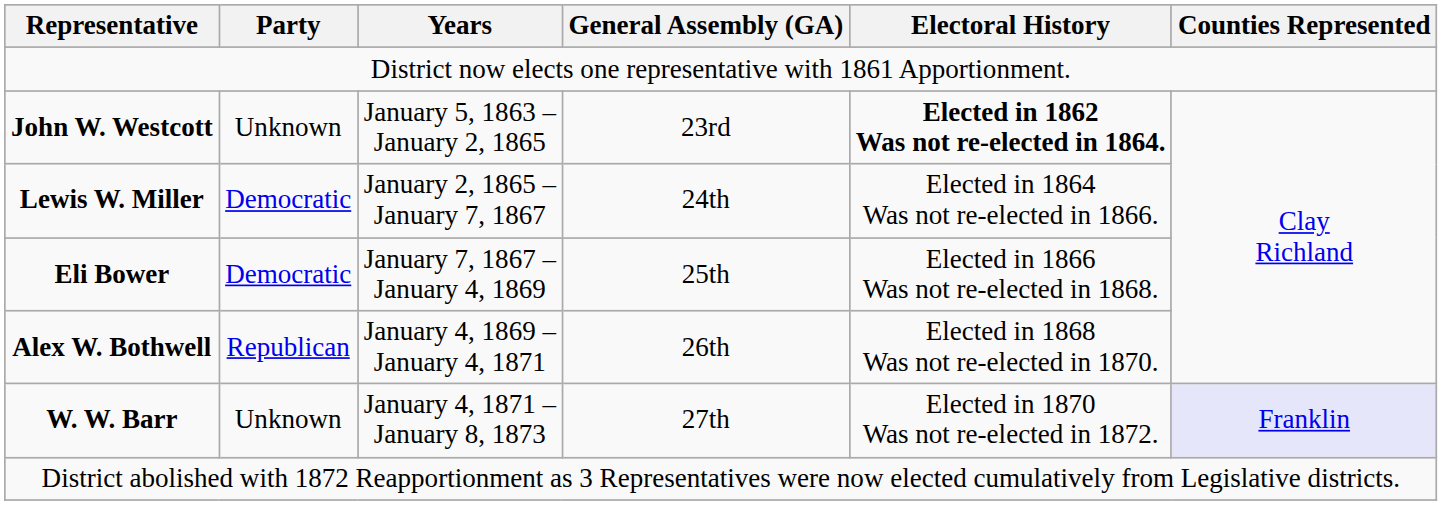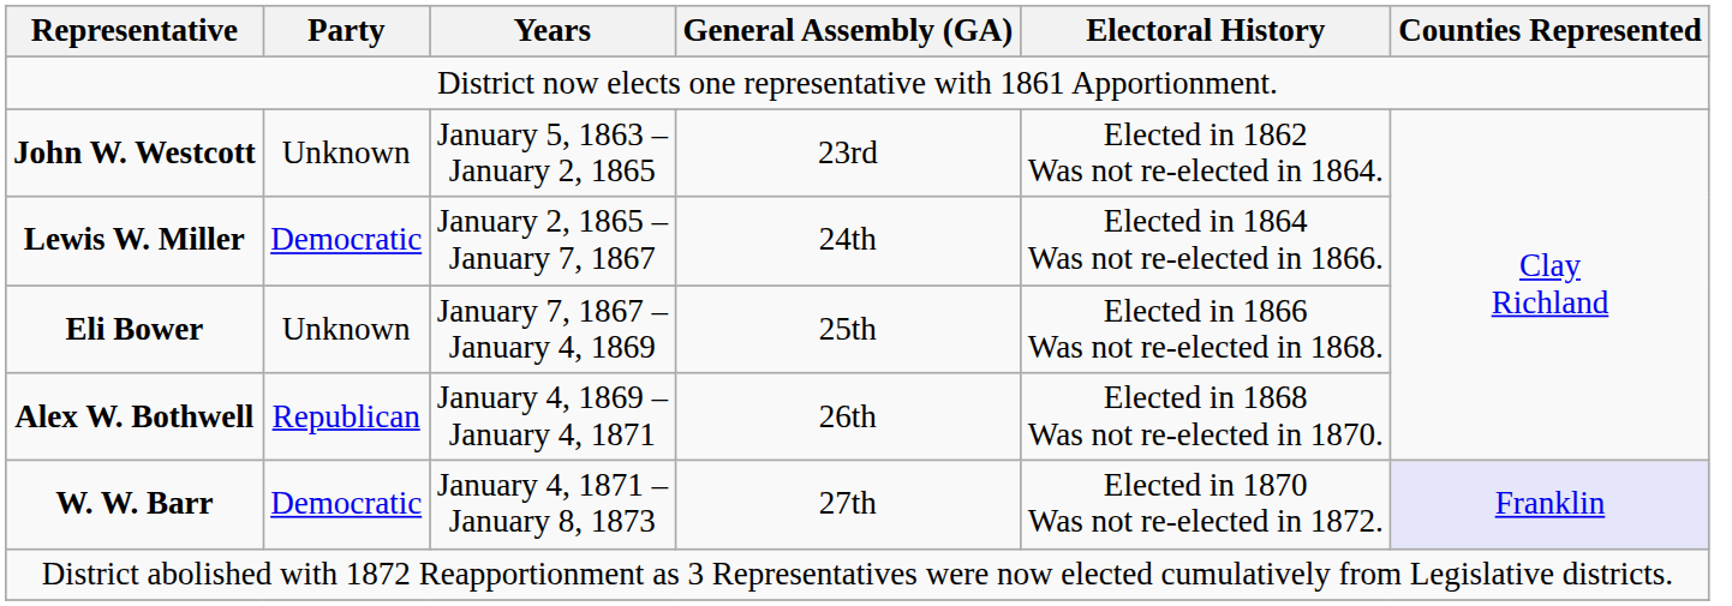 <table class="wikitable" style="text-align:center">
 <tr>
 <th>Representative</th>
 <th>Party</th>
 <th>Years</th>
 <th>General Assembly (GA)</th>
 <th>Electoral History</th>
 <th>Counties Represented</th>
 </tr>
 <tr>
 <td colspan=6>District now elects one representative with 1861 Apportionment.</td>
 </tr>
 <tr>
 <td><strong>John W. Westcott</strong></td>
 <td>Unknown</td>
 <td>January 5, 1863 –<br>January 2, 1865</td>
 <td>23rd</td>
-<td><strong>Elected in 1862<br>Was not re-elected in 1864.</strong></td>
+<td>Elected in 1862<br>Was not re-elected in 1864.</td>
 <td rowspan=4><a href='#'>Clay</a><br><a href='#'>Richland</a></td>
 </tr>
 <tr>
 <td><strong>Lewis W. Miller</strong></td>
 <td><a href='#'>Democratic</a></td>
 <td>January 2, 1865 –<br>January 7, 1867</td>
 <td>24th</td>
 <td>Elected in 1864<br>Was not re-elected in 1866.</td>
 </tr>
 <tr>
 <td><strong>Eli Bower</strong></td>
-<td><a href='#'>Democratic</a></td>
+<td>Unknown</td>
 <td>January 7, 1867 –<br>January 4, 1869</td>
 <td>25th</td>
 <td>Elected in 1866<br>Was not re-elected in 1868.</td>
 </tr>
 <tr>
 <td><strong>Alex W. Bothwell</strong></td>
 <td><a href='#'>Republican</a></td>
 <td>January 4, 1869 –<br>January 4, 1871</td>
 <td>26th</td>
 <td>Elected in 1868<br>Was not re-elected in 1870.</td>
 </tr>
 <tr>
 <td><strong>W. W. Barr</strong></td>
-<td>Unknown</td>
+<td><a href='#'>Democratic</a></td>
 <td>January 4, 1871 –<br>January 8, 1873</td>
 <td>27th</td>
 <td>Elected in 1870<br>Was not re-elected in 1872.</td>
 <td style="background: lavender;"><a href='#'>Franklin</a></td>
 </tr>
 <tr>
 <td colspan=6>District abolished with 1872 Reapportionment as 3 Representatives were now elected cumulatively from Legislative districts.</td>
 </tr>
 </table>
